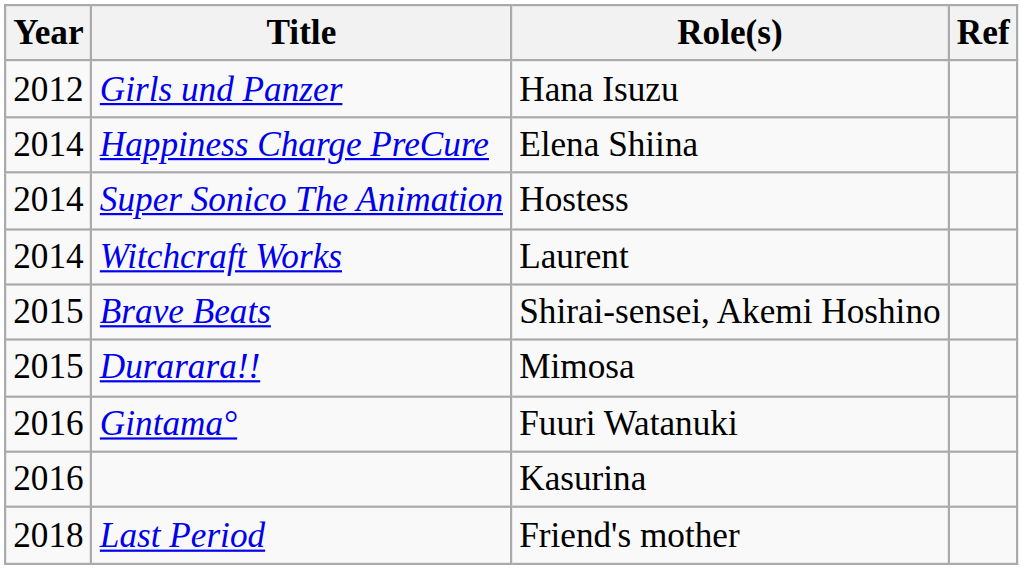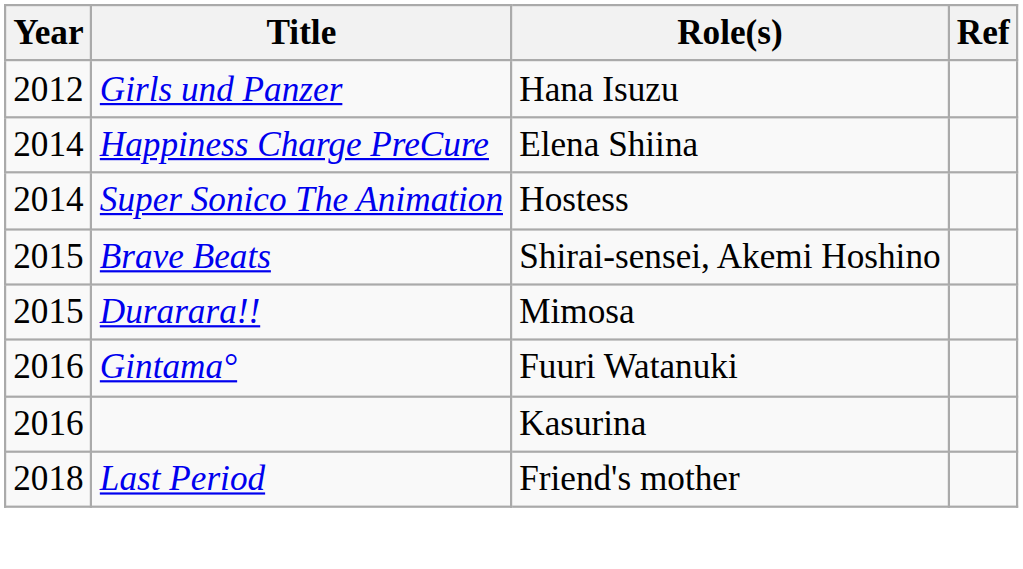 <table class="wikitable">
 <tr>
 <th>Year</th>
 <th>Title</th>
 <th>Role(s)</th>
 <th>Ref</th>
 </tr>
 <tr>
 <td>2012</td>
 <td><em><a href='#'>Girls und Panzer</a></em></td>
 <td>Hana Isuzu</td>
 <td></td>
 </tr>
 <tr>
 <td>2014</td>
 <td><em><a href='#'>Happiness Charge PreCure</a></em></td>
 <td>Elena Shiina</td>
 <td></td>
 </tr>
 <tr>
 <td>2014</td>
 <td><em><a href='#'>Super Sonico The Animation</a></em></td>
 <td>Hostess</td>
-<td></td>
-</tr>
-<tr>
-<td>2014</td>
-<td><em><a href='#'>Witchcraft Works</a></em></td>
-<td>Laurent</td>
 <td></td>
 </tr>
 <tr>
 <td>2015</td>
 <td><em><a href='#'>Brave Beats</a></em></td>
 <td>Shirai-sensei, Akemi Hoshino</td>
 <td></td>
 </tr>
 <tr>
 <td>2015</td>
 <td><em><a href='#'>Durarara!!</a></em></td>
 <td>Mimosa</td>
 <td></td>
 </tr>
 <tr>
 <td>2016</td>
 <td><em><a href='#'>Gintama°</a></em></td>
 <td>Fuuri Watanuki</td>
 <td></td>
 </tr>
 <tr>
 <td>2016</td>
 <td></td>
 <td>Kasurina</td>
 <td></td>
 </tr>
 <tr>
 <td>2018</td>
 <td><em><a href='#'>Last Period</a></em></td>
 <td>Friend's mother</td>
 <td></td>
 </tr>
 </table>
